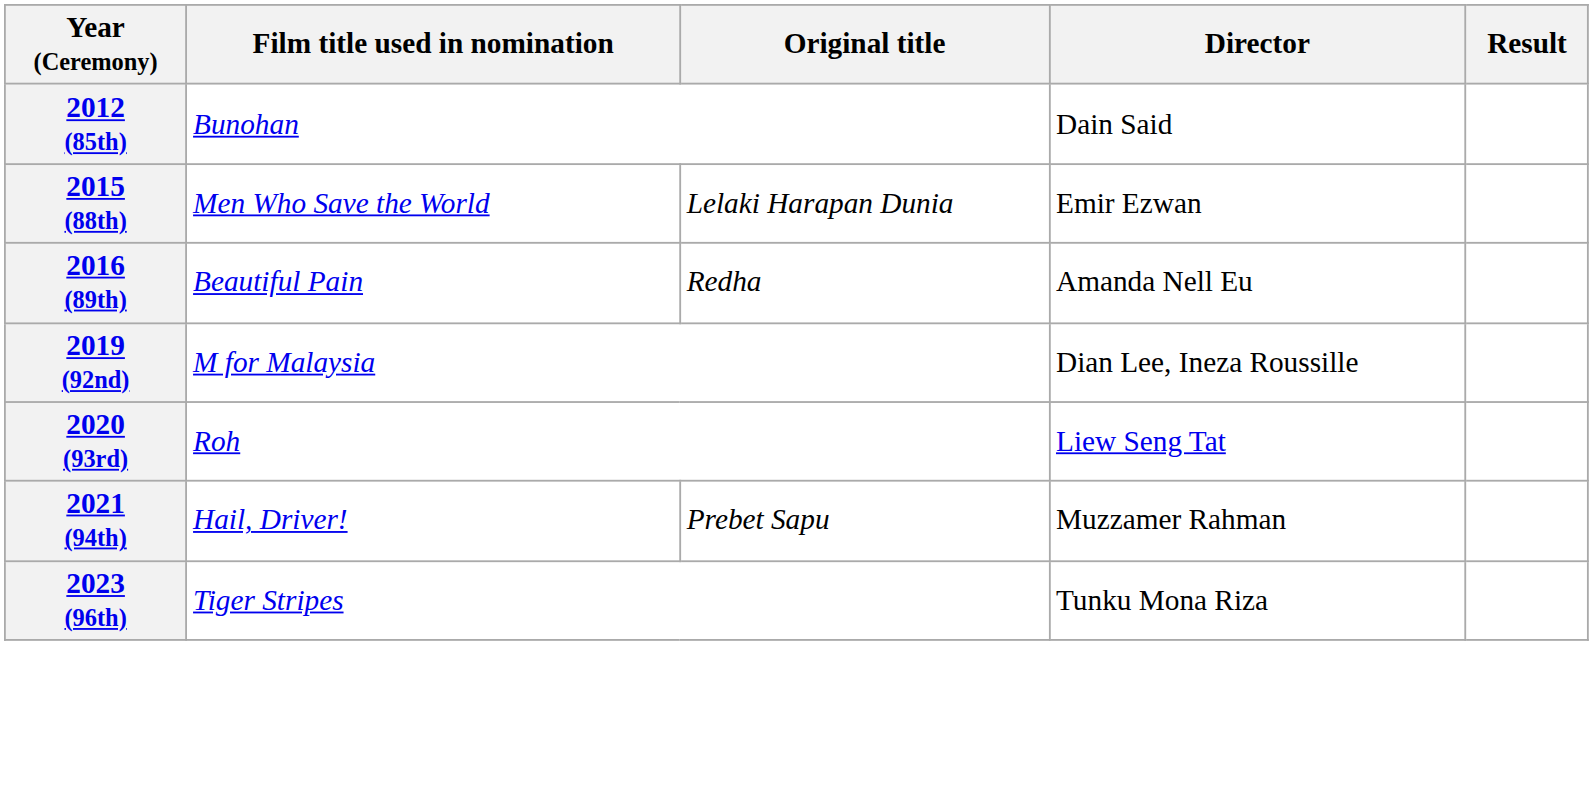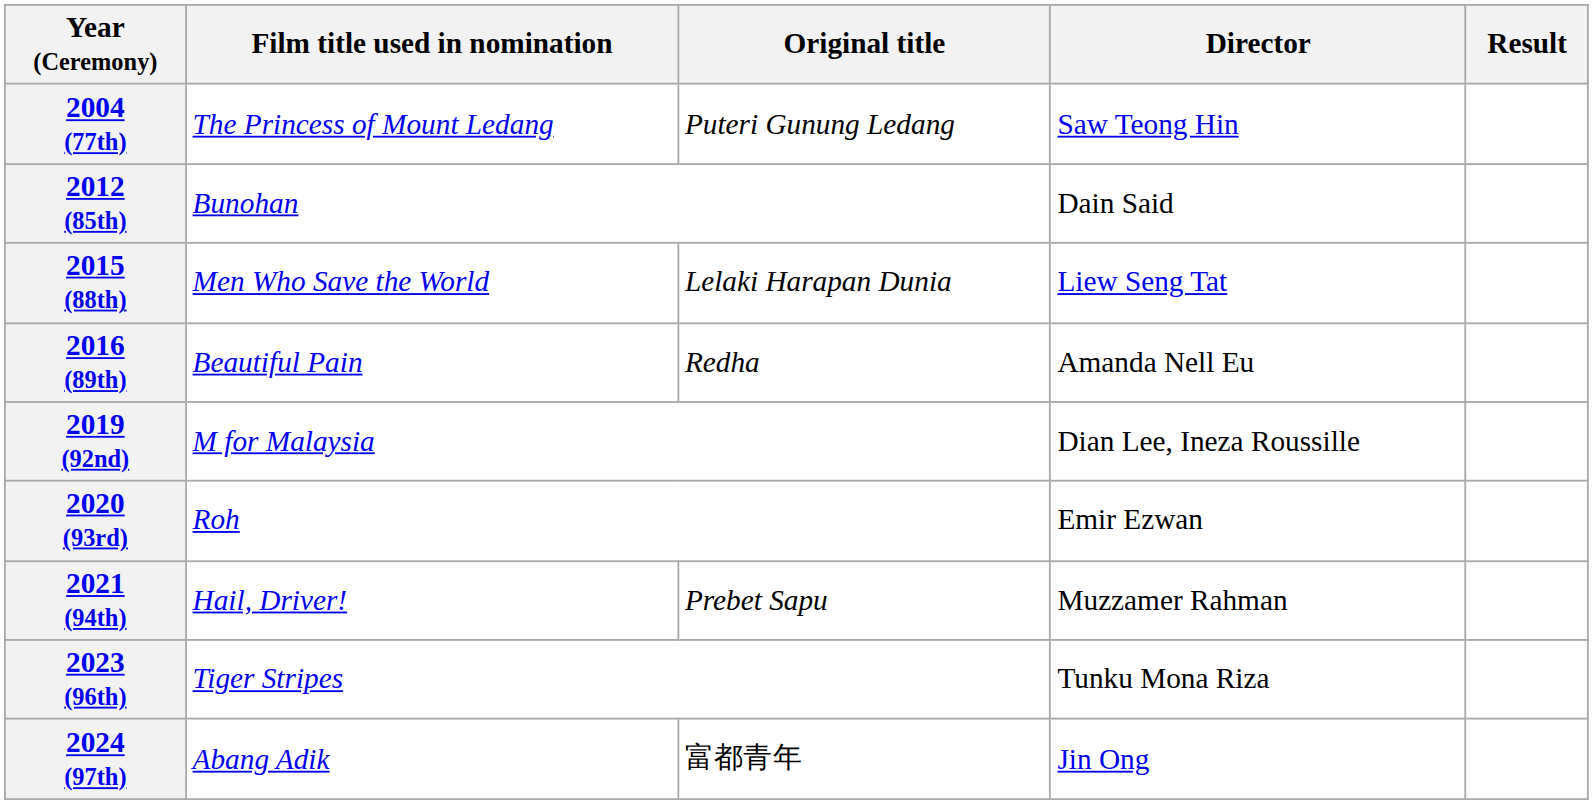 <table class="wikitable sortable" width="98%" style="background:#ffffff;">
 <tr>
 <th>Year<br><small>(Ceremony)</small></th>
 <th>Film title used in nomination</th>
 <th>Original title</th>
 <th>Director</th>
 <th>Result</th>
+</tr>
+<tr>
+<th align="center"><a href='#'>2004</a><br><small><a href='#'>(77th)</a></small></th>
+<td><em><a href='#'>The Princess of Mount Ledang</a></em></td>
+<td><em>Puteri Gunung Ledang</em></td>
+<td><a href='#'>Saw Teong Hin</a></td>
+<td></td>
 </tr>
 <tr>
 <th align="center"><a href='#'>2012</a><br><small><a href='#'>(85th)</a></small></th>
 <td colspan="2"><em><a href='#'>Bunohan</a></em></td>
 <td>Dain Said</td>
 <td></td>
 </tr>
 <tr>
 <th align="center"><a href='#'>2015</a><br><small><a href='#'>(88th)</a></small></th>
 <td><em><a href='#'>Men Who Save the World</a></em></td>
 <td><em>Lelaki Harapan Dunia</em></td>
-<td>Emir Ezwan</td>
+<td><a href='#'>Liew Seng Tat</a></td>
 <td></td>
 </tr>
 <tr>
 <th align="center"><a href='#'>2016</a><br><small><a href='#'>(89th)</a></small></th>
 <td><em><a href='#'>Beautiful Pain</a></em></td>
 <td><em>Redha</em></td>
 <td>Amanda Nell Eu</td>
 <td></td>
 </tr>
 <tr>
 <th align="center"><a href='#'>2019</a><br><small><a href='#'>(92nd)</a></small></th>
 <td colspan="2"><em><a href='#'>M for Malaysia</a></em></td>
 <td>Dian Lee, Ineza Roussille</td>
 <td></td>
 </tr>
 <tr>
 <th align="center"><a href='#'>2020</a><br><small><a href='#'>(93rd)</a></small></th>
 <td colspan="2"><em><a href='#'>Roh</a></em></td>
-<td><a href='#'>Liew Seng Tat</a></td>
+<td>Emir Ezwan</td>
 <td></td>
 </tr>
 <tr>
 <th align="center"><a href='#'>2021</a><br><small><a href='#'>(94th)</a></small></th>
 <td><em><a href='#'>Hail, Driver!</a></em></td>
 <td><em>Prebet Sapu</em></td>
 <td>Muzzamer Rahman</td>
 <td></td>
 </tr>
 <tr>
 <th align="center"><a href='#'>2023</a><br><small><a href='#'>(96th)</a></small></th>
 <td colspan="2"><em><a href='#'>Tiger Stripes</a></em></td>
 <td>Tunku Mona Riza</td>
 <td></td>
 </tr>
+<tr>
+<th><a href='#'>2024</a><br><small><a href='#'>(97th)</a></small></th>
+<td><em><a href='#'>Abang Adik</a></em></td>
+<td>富都青年</td>
+<td><a href='#'>Jin Ong</a></td>
+<td></td>
+</tr>
 </table>
